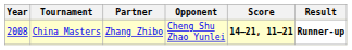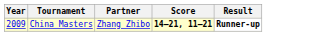 <table class="sortable wikitable" style="font-size: 90%;">
 <tr>
 <th>Year</th>
 <th>Tournament</th>
 <th>Partner</th>
-<th>Opponent</th>
 <th>Score</th>
 <th>Result</th>
 </tr>
 <tr style="background:#FFFFCC">
-<td align="center"><a href='#'>2008</a></td>
+<td align="center"><a href='#'>2009</a></td>
 <td align="left"><a href='#'>China Masters</a></td>
 <td align="left"> <a href='#'>Zhang Zhibo</a></td>
-<td align="left"> <a href='#'>Cheng Shu</a><br> <a href='#'>Zhao Yunlei</a></td>
 <td align="left"><strong>14–21, 11–21</strong></td>
 <td style="text-align:left; background:white"> <strong>Runner-up</strong></td>
 </tr>
 </table>
